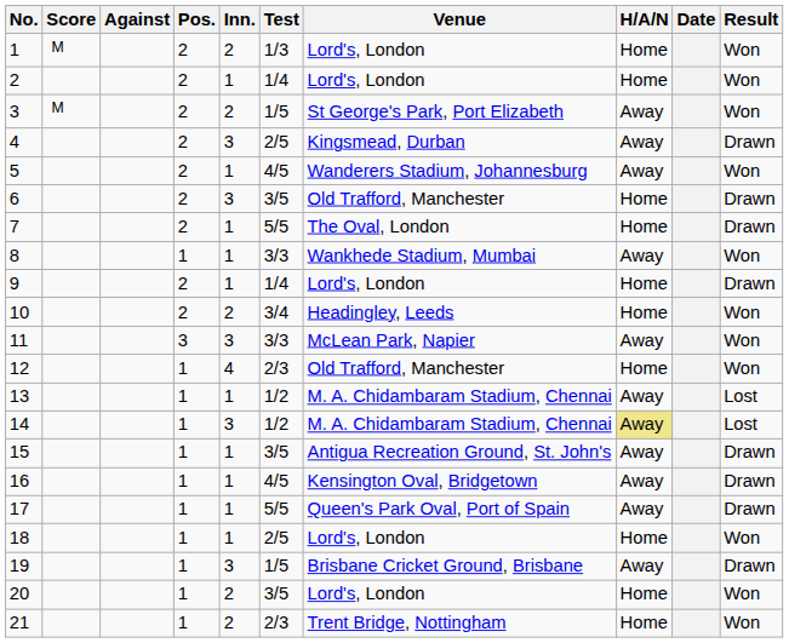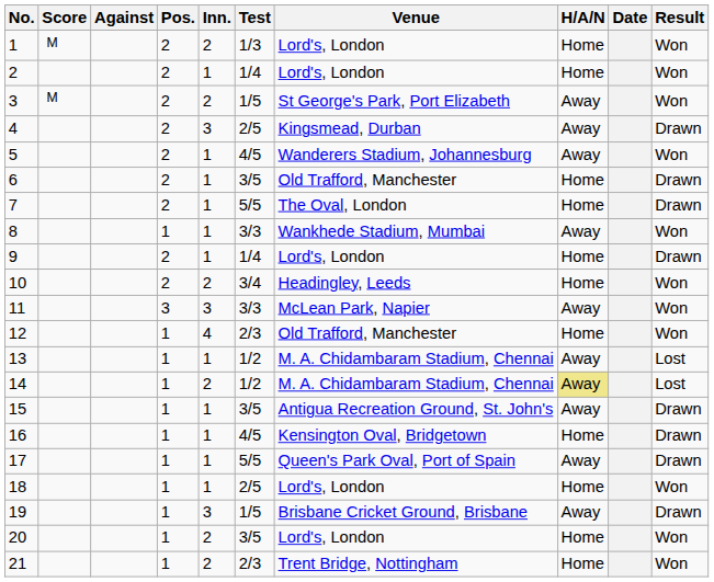 <table class="wikitable sortable plainrowheaders">
 <tr>
 <th scope="col">No.</th>
 <th scope="col">Score</th>
 <th scope="col">Against</th>
 <th scope="col">Pos.</th>
 <th scope="col">Inn.</th>
 <th scope="col">Test</th>
 <th scope="col">Venue</th>
 <th scope="col">H/A/N</th>
 <th scope="col">Date</th>
 <th scope="col">Result</th>
 </tr>
 <tr>
 <td>1</td>
 <td> <sup>M</sup></td>
 <td></td>
 <td>2</td>
 <td>2</td>
 <td>1/3</td>
 <td><a href='#'>Lord's</a>, London</td>
 <td>Home</td>
 <th scope="row"></th>
 <td>Won</td>
 </tr>
 <tr>
 <td>2</td>
 <td></td>
 <td></td>
 <td>2</td>
 <td>1</td>
 <td>1/4</td>
 <td><a href='#'>Lord's</a>, London</td>
 <td>Home</td>
 <th scope="row"></th>
 <td>Won</td>
 </tr>
 <tr>
 <td>3</td>
 <td> <sup>M</sup></td>
 <td></td>
 <td>2</td>
 <td>2</td>
 <td>1/5</td>
 <td><a href='#'>St George's Park</a>, <a href='#'>Port Elizabeth</a></td>
 <td>Away</td>
 <th scope="row"></th>
 <td>Won</td>
 </tr>
 <tr>
 <td>4</td>
 <td></td>
 <td></td>
 <td>2</td>
 <td>3</td>
 <td>2/5</td>
 <td><a href='#'>Kingsmead</a>, <a href='#'>Durban</a></td>
 <td>Away</td>
 <th scope="row"></th>
 <td>Drawn</td>
 </tr>
 <tr>
 <td>5</td>
 <td></td>
 <td></td>
 <td>2</td>
 <td>1</td>
 <td>4/5</td>
 <td><a href='#'>Wanderers Stadium</a>, <a href='#'>Johannesburg</a></td>
 <td>Away</td>
 <th scope="row"></th>
 <td>Won</td>
 </tr>
 <tr>
 <td>6</td>
 <td></td>
 <td></td>
 <td>2</td>
-<td>3</td>
+<td>1</td>
 <td>3/5</td>
 <td><a href='#'>Old Trafford</a>, Manchester</td>
 <td>Home</td>
 <th scope="row"></th>
 <td>Drawn</td>
 </tr>
 <tr>
 <td>7</td>
 <td></td>
 <td></td>
 <td>2</td>
 <td>1</td>
 <td>5/5</td>
 <td><a href='#'>The Oval</a>, London</td>
 <td>Home</td>
 <th scope="row"></th>
 <td>Drawn</td>
 </tr>
 <tr>
 <td>8</td>
 <td></td>
 <td></td>
 <td>1</td>
 <td>1</td>
 <td>3/3</td>
 <td><a href='#'>Wankhede Stadium</a>, <a href='#'>Mumbai</a></td>
 <td>Away</td>
 <th scope="row"></th>
 <td>Won</td>
 </tr>
 <tr>
 <td>9</td>
 <td> </td>
 <td></td>
 <td>2</td>
 <td>1</td>
 <td>1/4</td>
 <td><a href='#'>Lord's</a>, London</td>
 <td>Home</td>
 <th scope="row"></th>
 <td>Drawn</td>
 </tr>
 <tr>
 <td>10</td>
 <td> </td>
 <td></td>
 <td>2</td>
 <td>2</td>
 <td>3/4</td>
 <td><a href='#'>Headingley</a>, <a href='#'>Leeds</a></td>
 <td>Home</td>
 <th scope="row"></th>
 <td>Won</td>
 </tr>
 <tr>
 <td>11</td>
 <td></td>
 <td></td>
 <td>3</td>
 <td>3</td>
 <td>3/3</td>
 <td><a href='#'>McLean Park</a>, <a href='#'>Napier</a></td>
 <td>Away</td>
 <th scope="row"></th>
 <td>Won</td>
 </tr>
 <tr>
 <td>12</td>
 <td></td>
 <td></td>
 <td>1</td>
 <td>4</td>
 <td>2/3</td>
 <td><a href='#'>Old Trafford</a>, Manchester</td>
 <td>Home</td>
 <th scope="row"></th>
 <td>Won</td>
 </tr>
 <tr>
 <td>13</td>
 <td></td>
 <td></td>
 <td>1</td>
 <td>1</td>
 <td>1/2</td>
 <td><a href='#'>M. A. Chidambaram Stadium</a>, <a href='#'>Chennai</a></td>
 <td>Away</td>
 <th scope="row"></th>
 <td>Lost</td>
 </tr>
 <tr>
 <td>14</td>
 <td></td>
 <td></td>
 <td>1</td>
-<td>3</td>
+<td>2</td>
 <td>1/2</td>
 <td><a href='#'>M. A. Chidambaram Stadium</a>, <a href='#'>Chennai</a></td>
 <td style="background: khaki;">Away</td>
 <th scope="row"></th>
 <td>Lost</td>
 </tr>
 <tr>
 <td>15</td>
 <td> </td>
 <td></td>
 <td>1</td>
 <td>1</td>
 <td>3/5</td>
 <td><a href='#'>Antigua Recreation Ground</a>, <a href='#'>St. John's</a></td>
 <td>Away</td>
 <th scope="row"></th>
 <td>Drawn</td>
 </tr>
 <tr>
 <td>16</td>
 <td> </td>
 <td></td>
 <td>1</td>
 <td>1</td>
 <td>4/5</td>
 <td><a href='#'>Kensington Oval</a>, <a href='#'>Bridgetown</a></td>
-<td>Away</td>
+<td>Home</td>
 <th scope="row"></th>
 <td>Drawn</td>
 </tr>
 <tr>
 <td>17</td>
 <td> </td>
 <td></td>
 <td>1</td>
 <td>1</td>
 <td>5/5</td>
 <td><a href='#'>Queen's Park Oval</a>, <a href='#'>Port of Spain</a></td>
 <td>Away</td>
 <th scope="row"></th>
 <td>Drawn</td>
 </tr>
 <tr>
 <td>18</td>
 <td> </td>
 <td></td>
 <td>1</td>
 <td>1</td>
 <td>2/5</td>
 <td><a href='#'>Lord's</a>, London</td>
 <td>Home</td>
 <th scope="row"></th>
 <td>Won</td>
 </tr>
 <tr>
 <td>19</td>
 <td> </td>
 <td></td>
 <td>1</td>
 <td>3</td>
 <td>1/5</td>
 <td><a href='#'>Brisbane Cricket Ground</a>, <a href='#'>Brisbane</a></td>
 <td>Away</td>
 <th scope="row"></th>
 <td>Drawn</td>
 </tr>
 <tr>
 <td>20</td>
 <td> </td>
 <td></td>
 <td>1</td>
 <td>2</td>
 <td>3/5</td>
 <td><a href='#'>Lord's</a>, London</td>
 <td>Home</td>
 <th scope="row"></th>
 <td>Won</td>
 </tr>
 <tr>
 <td>21</td>
 <td> </td>
 <td></td>
 <td>1</td>
 <td>2</td>
 <td>2/3</td>
 <td><a href='#'>Trent Bridge</a>, <a href='#'>Nottingham</a></td>
 <td>Home</td>
 <th scope="row"></th>
 <td>Won</td>
 </tr>
 </table>
